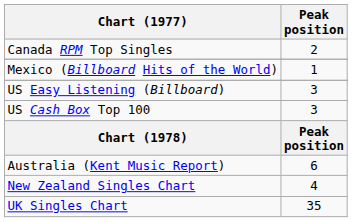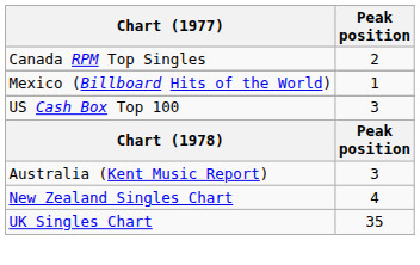 <table class="wikitable sortable">
 <tr>
 <th>Chart (1977)</th>
 <th>Peak<br>position</th>
 </tr>
 <tr>
 <td>Canada <em><a href='#'>RPM</a></em> Top Singles</td>
 <td style="text-align:center;">2</td>
 </tr>
 <tr>
 </tr>
 <tr>
 </tr>
 <tr>
 <td>Mexico (<em><a href='#'>Billboard</a></em> <a href='#'>Hits of the World</a>)</td>
 <td style="text-align:center;">1</td>
 </tr>
 <tr>
 </tr>
 <tr>
-<td>US <a href='#'>Easy Listening</a> (<em>Billboard</em>)</td>
-<td style="text-align:center;">3</td>
-</tr>
-<tr>
 </tr>
 <tr>
 <td>US <em><a href='#'>Cash Box</a></em> Top 100</td>
 <td style="text-align:center;">3</td>
 </tr>
 <tr>
 <th>Chart (1978)</th>
 <th>Peak<br>position</th>
 </tr>
 <tr>
 <td>Australia (<a href='#'>Kent Music Report</a>)</td>
-<td style="text-align:center;">6</td>
+<td style="text-align:center;">3</td>
 </tr>
 <tr>
 <td><a href='#'>New Zealand Singles Chart</a></td>
 <td style="text-align:center;">4</td>
 </tr>
 <tr>
 <td><a href='#'>UK Singles Chart</a></td>
 <td style="text-align:center;">35</td>
 </tr>
 </table>
